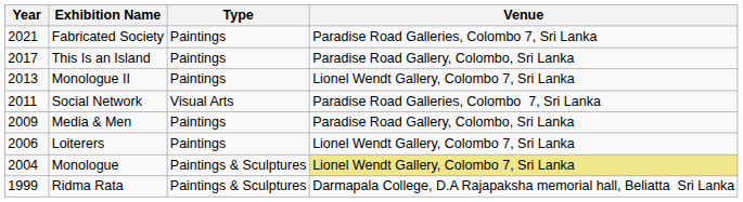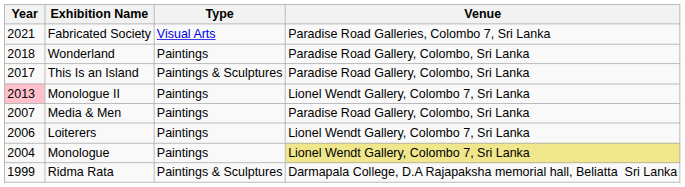 <table class="wikitable sortable">
 <tr>
 <th>Year</th>
 <th>Exhibition Name</th>
 <th>Type</th>
 <th>Venue</th>
 </tr>
 <tr>
 <td>2021</td>
 <td>Fabricated Society</td>
+<td><a href='#'>Visual Arts</a></td>
+<td>Paradise Road Galleries, Colombo 7, Sri Lanka</td>
+</tr>
+<tr>
+<td>2018</td>
+<td>Wonderland</td>
 <td>Paintings</td>
-<td>Paradise Road Galleries, Colombo 7, Sri Lanka</td>
+<td>Paradise Road Gallery, Colombo, Sri Lanka</td>
 </tr>
 <tr>
 <td>2017</td>
 <td>This Is an Island</td>
-<td>Paintings</td>
+<td>Paintings & Sculptures</td>
 <td>Paradise Road Gallery, Colombo, Sri Lanka</td>
 </tr>
 <tr>
-<td>2013  </td>
+<td style="background: pink;">2013  </td>
 <td>Monologue II</td>
 <td>Paintings</td>
 <td>Lionel Wendt Gallery, Colombo 7, Sri Lanka</td>
 </tr>
 <tr>
-<td>2011</td>
-<td>Social Network</td>
-<td>Visual Arts</td>
-<td>Paradise Road Galleries, Colombo  7, Sri Lanka</td>
-</tr>
-<tr>
-<td>2009</td>
+<td>2007</td>
 <td>Media & Men</td>
 <td>Paintings</td>
 <td>Paradise Road Gallery, Colombo, Sri Lanka</td>
 </tr>
 <tr>
 <td>2006  </td>
 <td>Loiterers  </td>
 <td>Paintings</td>
 <td>Lionel Wendt Gallery, Colombo 7, Sri Lanka</td>
 </tr>
 <tr>
 <td>2004</td>
 <td>Monologue</td>
-<td>Paintings & Sculptures</td>
+<td>Paintings</td>
 <td style="background: khaki;">Lionel Wendt Gallery, Colombo 7, Sri Lanka</td>
 </tr>
 <tr>
 <td>1999</td>
 <td>Ridma Rata</td>
 <td>Paintings & Sculptures</td>
 <td>Darmapala College, D.A Rajapaksha memorial hall, Beliatta  Sri Lanka</td>
 </tr>
 </table>
